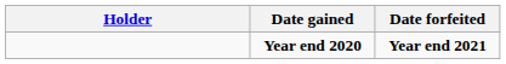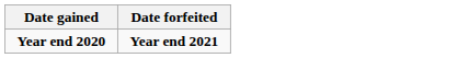 <table class="wikitable" style="font-size:95%">
 <tr>
-<th style="width:222px;"><a href='#'>Holder</a></th>
 <th style="width:110px;">Date gained</th>
 <th style="width:110px;">Date forfeited</th>
 </tr>
 <tr>
-<td><strong></strong></td>
 <td style="text-align:center;"><strong>Year end 2020</strong></td>
 <td style="text-align:center;"><strong>Year end 2021</strong></td>
 </tr>
 </table>
